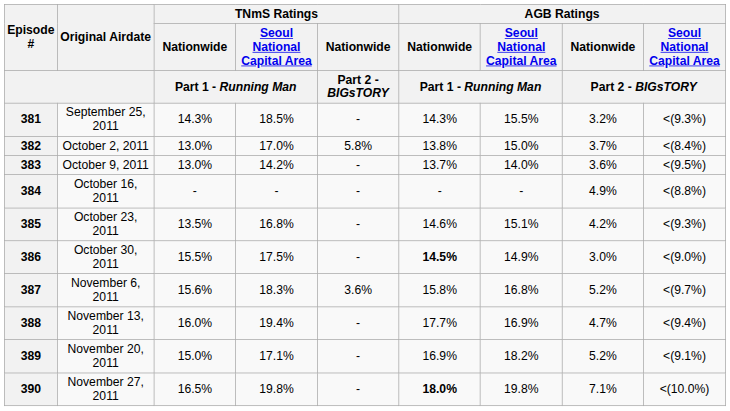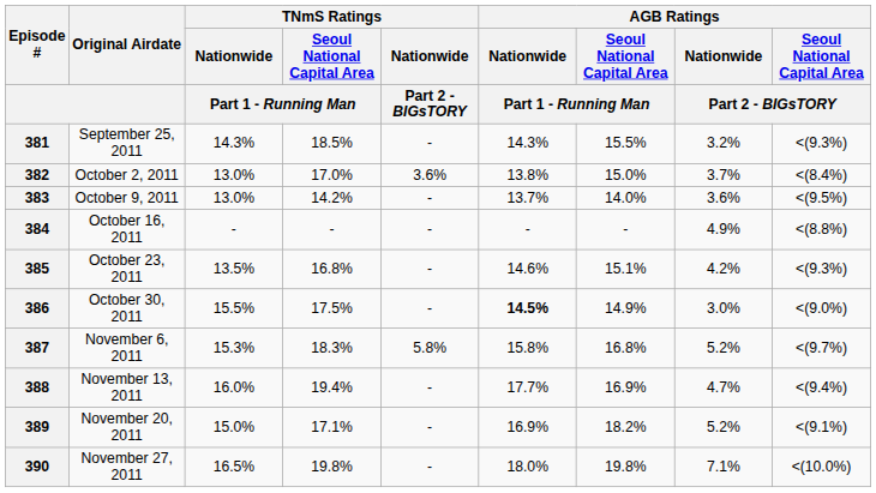 <table class=wikitable style="text-align:center">
 <tr>
 <th rowspan="2" style="width:40px;">Episode #</th>
 <th rowspan="2" style="width:120px;">Original Airdate</th>
 <th colspan="3">TNmS Ratings</th>
 <th colspan="4">AGB Ratings</th>
 </tr>
 <tr>
 <th width=100>Nationwide</th>
 <th width=100><a href='#'>Seoul National Capital Area</a></th>
 <th width=100>Nationwide</th>
 <th width=100>Nationwide</th>
 <th width=100><a href='#'>Seoul National Capital Area</a></th>
 <th width=100>Nationwide</th>
 <th width=100><a href='#'>Seoul National Capital Area</a></th>
 </tr>
 <tr>
 <th colspan="2"></th>
 <th colspan="2">Part 1 - <em>Running Man</em></th>
 <th>Part 2 - <em>BIGsTORY</em></th>
 <th colspan="2">Part 1 - <em>Running Man</em></th>
 <th colspan="2">Part 2 - <em>BIGsTORY</em></th>
 </tr>
 <tr>
 <th>381</th>
 <td>September 25, 2011</td>
 <td>14.3%</td>
 <td>18.5%</td>
 <td>-</td>
 <td>14.3%</td>
 <td>15.5%</td>
 <td>3.2%</td>
 <td><(9.3%)</td>
 </tr>
 <tr>
 <th>382</th>
 <td>October 2, 2011</td>
 <td>13.0%</td>
 <td>17.0%</td>
-<td>5.8%</td>
+<td>3.6%</td>
 <td>13.8%</td>
 <td>15.0%</td>
 <td>3.7%</td>
 <td><(8.4%)</td>
 </tr>
 <tr>
 <th>383</th>
 <td>October 9, 2011</td>
 <td>13.0%</td>
 <td>14.2%</td>
 <td>-</td>
 <td>13.7%</td>
 <td>14.0%</td>
 <td>3.6%</td>
 <td><(9.5%)</td>
 </tr>
 <tr>
 <th>384</th>
 <td>October 16, 2011</td>
 <td>-</td>
 <td>-</td>
 <td>-</td>
 <td>-</td>
 <td>-</td>
 <td>4.9%</td>
 <td><(8.8%)</td>
 </tr>
 <tr>
 <th>385</th>
 <td>October 23, 2011</td>
 <td>13.5%</td>
 <td>16.8%</td>
 <td>-</td>
 <td>14.6%</td>
 <td>15.1%</td>
 <td>4.2%</td>
 <td><(9.3%)</td>
 </tr>
 <tr>
 <th>386</th>
 <td>October 30, 2011</td>
 <td>15.5%</td>
 <td>17.5%</td>
 <td>-</td>
 <td><strong>14.5%</strong></td>
 <td>14.9%</td>
 <td>3.0%</td>
 <td><(9.0%)</td>
 </tr>
 <tr>
 <th>387</th>
 <td>November 6, 2011</td>
-<td>15.6%</td>
+<td>15.3%</td>
 <td>18.3%</td>
-<td>3.6%</td>
+<td>5.8%</td>
 <td>15.8%</td>
 <td>16.8%</td>
 <td>5.2%</td>
 <td><(9.7%)</td>
 </tr>
 <tr>
 <th>388</th>
 <td>November 13, 2011</td>
 <td>16.0%</td>
 <td>19.4%</td>
 <td>-</td>
 <td>17.7%</td>
 <td>16.9%</td>
 <td>4.7%</td>
 <td><(9.4%)</td>
 </tr>
 <tr>
 <th>389</th>
 <td>November 20, 2011</td>
 <td>15.0%</td>
 <td>17.1%</td>
 <td>-</td>
 <td>16.9%</td>
 <td>18.2%</td>
 <td>5.2%</td>
 <td><(9.1%)</td>
 </tr>
 <tr>
 <th>390</th>
 <td>November 27, 2011</td>
 <td>16.5%</td>
 <td>19.8%</td>
 <td>-</td>
-<td><strong>18.0%</strong></td>
+<td>18.0%</td>
 <td>19.8%</td>
 <td>7.1%</td>
 <td><(10.0%)</td>
 </tr>
 </table>
